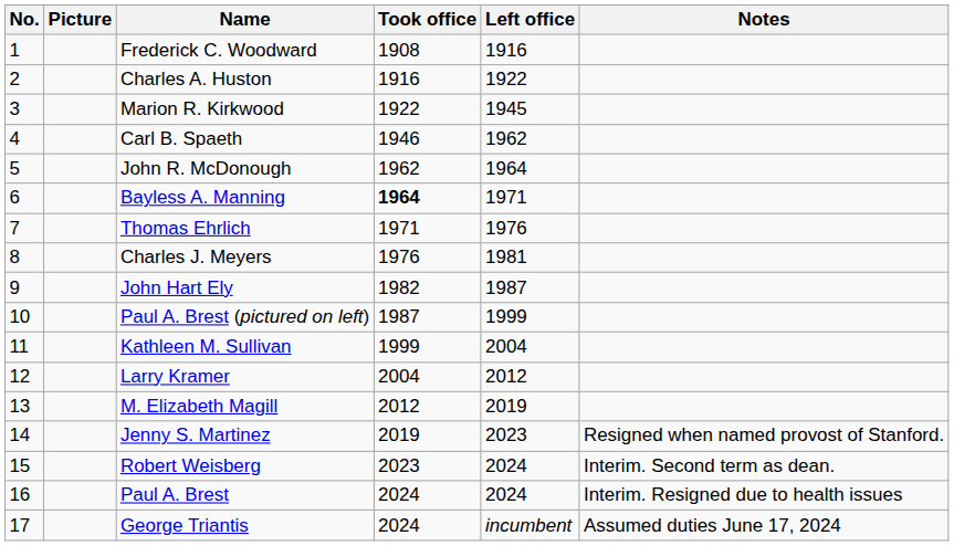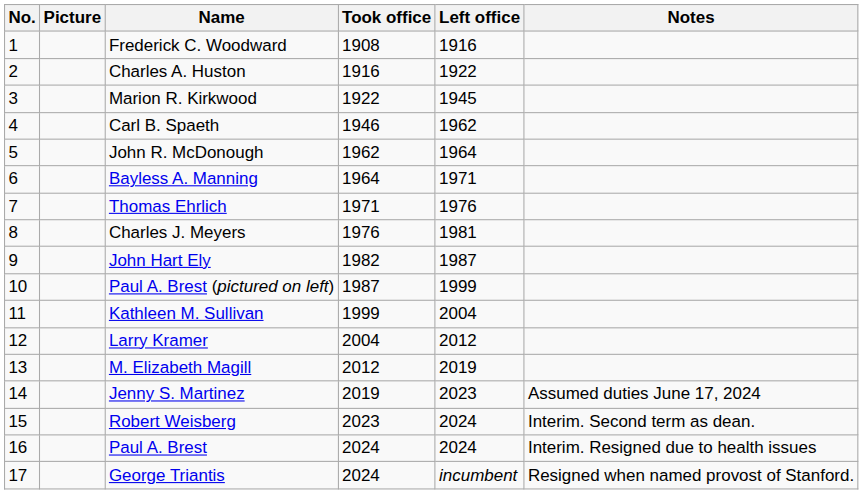 <table class="wikitable">
 <tr>
 <th>No.</th>
 <th>Picture</th>
 <th>Name</th>
 <th>Took office</th>
 <th>Left office</th>
 <th>Notes</th>
 </tr>
 <tr>
 <td>1</td>
 <td></td>
 <td>Frederick C. Woodward</td>
 <td>1908</td>
 <td>1916</td>
 <td></td>
 </tr>
 <tr>
 <td>2</td>
 <td></td>
 <td>Charles A. Huston</td>
 <td>1916</td>
 <td>1922</td>
 <td></td>
 </tr>
 <tr>
 <td>3</td>
 <td></td>
 <td>Marion R. Kirkwood</td>
 <td>1922</td>
 <td>1945</td>
 <td></td>
 </tr>
 <tr>
 <td>4</td>
 <td></td>
 <td>Carl B. Spaeth</td>
 <td>1946</td>
 <td>1962</td>
 <td></td>
 </tr>
 <tr>
 <td>5</td>
 <td></td>
 <td>John R. McDonough</td>
 <td>1962</td>
 <td>1964</td>
 <td></td>
 </tr>
 <tr>
 <td>6</td>
 <td></td>
 <td><a href='#'>Bayless A. Manning</a></td>
-<td><strong>1964</strong></td>
+<td>1964</td>
 <td>1971</td>
 <td></td>
 </tr>
 <tr>
 <td>7</td>
 <td></td>
 <td><a href='#'>Thomas Ehrlich</a></td>
 <td>1971</td>
 <td>1976</td>
 <td></td>
 </tr>
 <tr>
 <td>8</td>
 <td></td>
 <td>Charles J. Meyers</td>
 <td>1976</td>
 <td>1981</td>
 <td></td>
 </tr>
 <tr>
 <td>9</td>
 <td></td>
 <td><a href='#'>John Hart Ely</a></td>
 <td>1982</td>
 <td>1987</td>
 <td></td>
 </tr>
 <tr>
 <td>10</td>
 <td></td>
 <td><a href='#'>Paul A. Brest</a> (<em>pictured on left</em>)</td>
 <td>1987</td>
 <td>1999</td>
 <td></td>
 </tr>
 <tr>
 <td>11</td>
 <td></td>
 <td><a href='#'>Kathleen M. Sullivan</a></td>
 <td>1999</td>
 <td>2004</td>
 <td></td>
 </tr>
 <tr>
 <td>12</td>
 <td></td>
 <td><a href='#'>Larry Kramer</a></td>
 <td>2004</td>
 <td>2012</td>
 <td></td>
 </tr>
 <tr>
 <td>13</td>
 <td></td>
 <td><a href='#'>M. Elizabeth Magill</a></td>
 <td>2012</td>
 <td>2019</td>
 <td></td>
 </tr>
 <tr>
 <td>14</td>
 <td></td>
 <td><a href='#'>Jenny S. Martinez</a></td>
 <td>2019</td>
 <td>2023</td>
-<td>Resigned when named provost of Stanford.</td>
+<td>Assumed duties June 17, 2024</td>
 </tr>
 <tr>
 <td>15</td>
 <td></td>
 <td><a href='#'>Robert Weisberg</a></td>
 <td>2023</td>
 <td>2024</td>
 <td>Interim. Second term as dean.</td>
 </tr>
 <tr>
 <td>16</td>
 <td></td>
 <td><a href='#'>Paul A. Brest</a></td>
 <td>2024</td>
 <td>2024</td>
 <td>Interim. Resigned due to health issues</td>
 </tr>
 <tr>
 <td>17</td>
 <td></td>
 <td><a href='#'>George Triantis</a></td>
 <td>2024</td>
 <td><em>incumbent</em></td>
-<td>Assumed duties June 17, 2024</td>
+<td>Resigned when named provost of Stanford.</td>
 </tr>
 </table>
